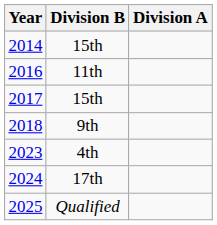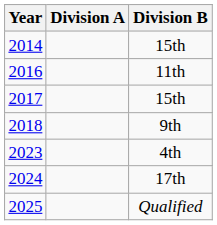 <table class="wikitable" style="text-align:center">
 <tr>
 <th>Year</th>
+<th>Division A</th>
 <th>Division B</th>
-<th>Division A</th>
 </tr>
 <tr>
 <td><a href='#'>2014</a></td>
+<td></td>
 <td>15th</td>
-<td></td>
 </tr>
 <tr>
 <td><a href='#'>2016</a></td>
+<td></td>
 <td>11th</td>
-<td></td>
 </tr>
 <tr>
 <td><a href='#'>2017</a></td>
+<td></td>
 <td>15th</td>
-<td></td>
 </tr>
 <tr>
 <td><a href='#'>2018</a></td>
+<td></td>
 <td>9th</td>
-<td></td>
 </tr>
 <tr>
 <td><a href='#'>2023</a></td>
+<td></td>
 <td>4th</td>
-<td></td>
 </tr>
 <tr>
 <td><a href='#'>2024</a></td>
+<td></td>
 <td>17th</td>
-<td></td>
 </tr>
 <tr>
 <td><a href='#'>2025</a></td>
+<td></td>
 <td><em>Qualified</em></td>
-<td></td>
 </tr>
 </table>
